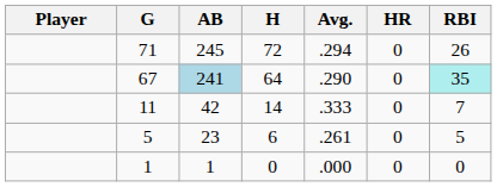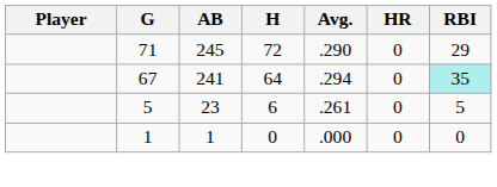 <table class="wikitable sortable">
 <tr>
 <th bgcolor="#DDDDFF" width="16%">Player</th>
 <th bgcolor="#DDDDFF" width="9%">G</th>
 <th bgcolor="#DDDDFF" width="9%">AB</th>
 <th bgcolor="#DDDDFF" width="9%">H</th>
 <th bgcolor="#DDDDFF" width="9%">Avg.</th>
 <th bgcolor="#DDDDFF" width="9%">HR</th>
 <th bgcolor="#DDDDFF" width="9%">RBI</th>
 </tr>
 <tr align="center">
 <td></td>
 <td>71</td>
 <td>245</td>
 <td>72</td>
-<td>.294</td>
+<td>.290</td>
 <td>0</td>
-<td>26</td>
+<td>29</td>
 </tr>
 <tr align="center">
 <td></td>
 <td>67</td>
-<td style="background: lightblue;">241</td>
+<td>241</td>
 <td>64</td>
-<td>.290</td>
+<td>.294</td>
 <td>0</td>
 <td style="background: paleturquoise;">35</td>
-</tr>
-<tr align="center">
-<td></td>
-<td>11</td>
-<td>42</td>
-<td>14</td>
-<td>.333</td>
-<td>0</td>
-<td>7</td>
 </tr>
 <tr align="center">
 <td></td>
 <td>5</td>
 <td>23</td>
 <td>6</td>
 <td>.261</td>
 <td>0</td>
 <td>5</td>
 </tr>
 <tr align="center">
 <td></td>
 <td>1</td>
 <td>1</td>
 <td>0</td>
 <td>.000</td>
 <td>0</td>
 <td>0</td>
 </tr>
 </table>
